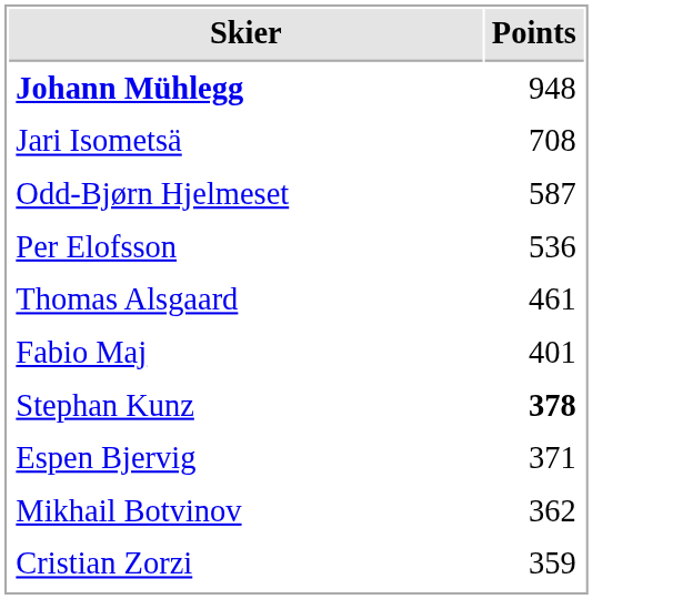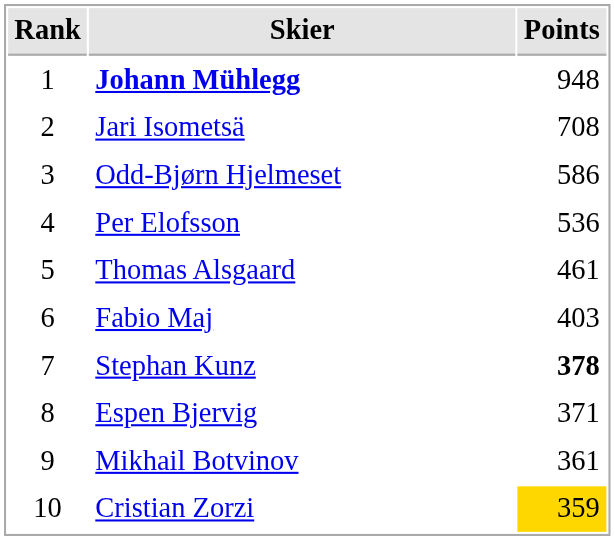 <table cellspacing="1" cellpadding="3" style="border:1px solid #AAAAAA;font-size:86%">
 <tr style="background-color: #E4E4E4;">
+<th style="border-bottom:1px solid #AAAAAA" width=10>Rank</th>
 <th style="border-bottom:1px solid #AAAAAA" width=200>Skier</th>
 <th style="border-bottom:1px solid #AAAAAA" width=20 align=right>Points</th>
 </tr>
 <tr>
+<td align=center>1</td>
 <td> <strong><a href='#'>Johann Mühlegg</a></strong></td>
 <td align=right>948</td>
 </tr>
 <tr>
+<td align=center>2</td>
 <td> <a href='#'>Jari Isometsä</a></td>
 <td align=right>708</td>
 </tr>
 <tr>
+<td align=center>3</td>
 <td> <a href='#'>Odd-Bjørn Hjelmeset</a></td>
-<td align=right>587</td>
+<td align=right>586</td>
 </tr>
 <tr>
+<td align=center>4</td>
 <td> <a href='#'>Per Elofsson</a></td>
 <td align=right>536</td>
 </tr>
 <tr>
+<td align=center>5</td>
 <td> <a href='#'>Thomas Alsgaard</a></td>
 <td align=right>461</td>
 </tr>
 <tr>
+<td align=center>6</td>
 <td> <a href='#'>Fabio Maj</a></td>
-<td align=right>401</td>
+<td align=right>403</td>
 </tr>
 <tr>
+<td align=center>7</td>
 <td> <a href='#'>Stephan Kunz</a></td>
 <td align=right><strong>378</strong></td>
 </tr>
 <tr>
+<td align=center>8</td>
 <td> <a href='#'>Espen Bjervig</a></td>
 <td align=right>371</td>
 </tr>
 <tr>
+<td align=center>9</td>
 <td> <a href='#'>Mikhail Botvinov</a></td>
-<td align=right>362</td>
+<td align=right>361</td>
 </tr>
 <tr>
+<td align=center>10</td>
 <td> <a href='#'>Cristian Zorzi</a></td>
-<td align=right>359</td>
+<td align=right style="background: gold;">359</td>
 </tr>
 </table>
